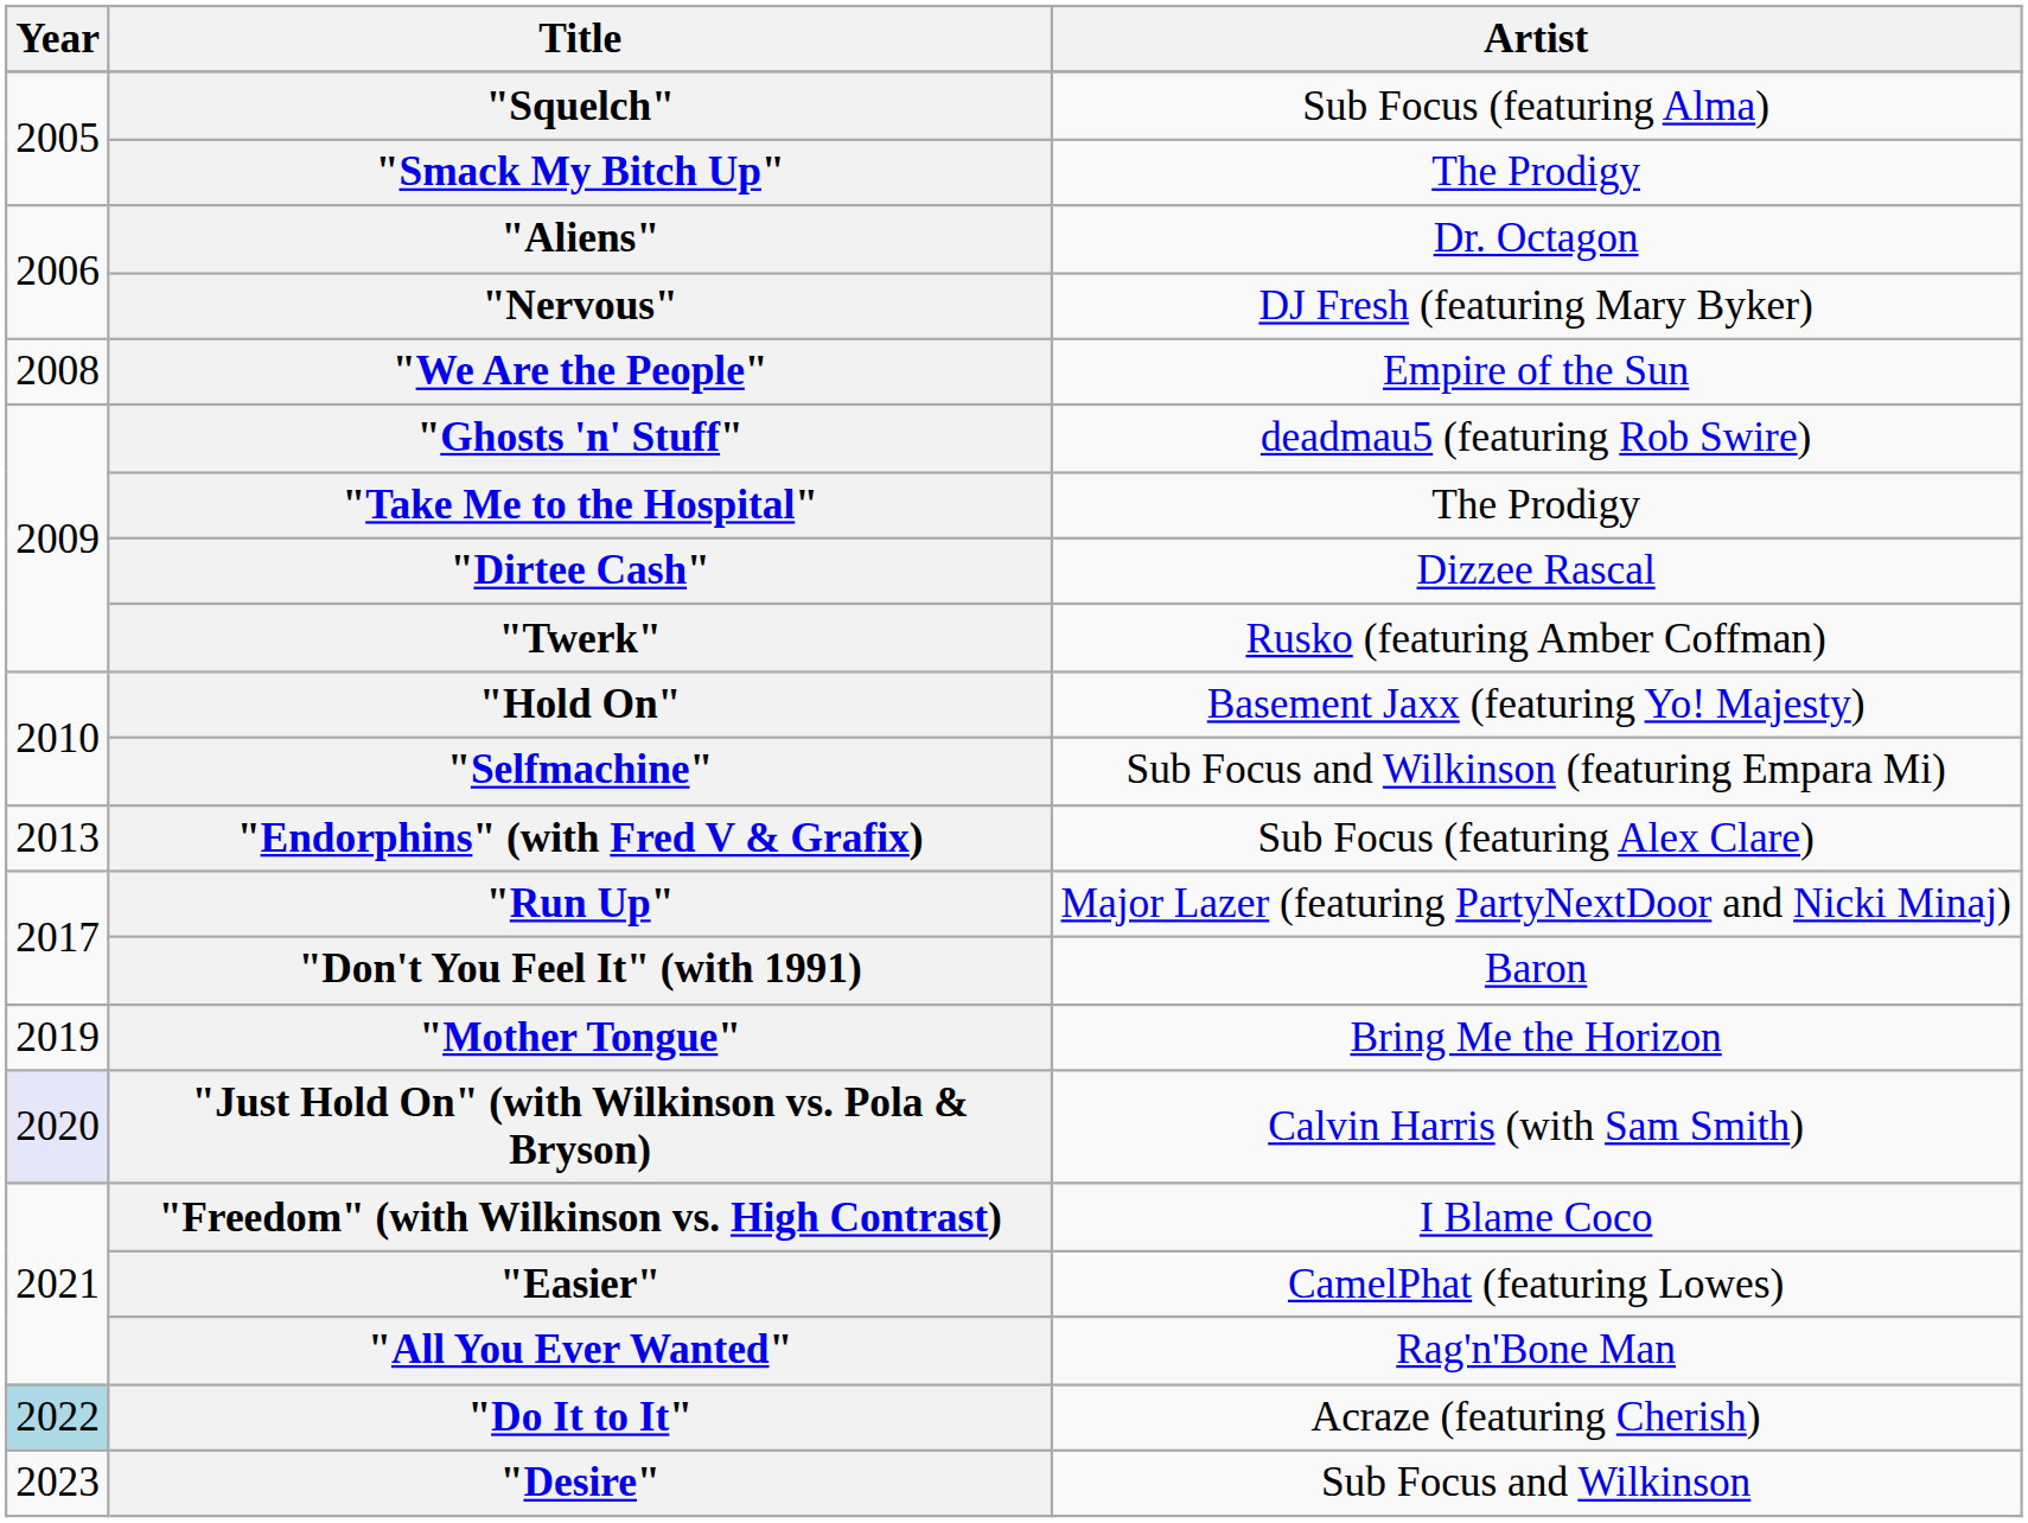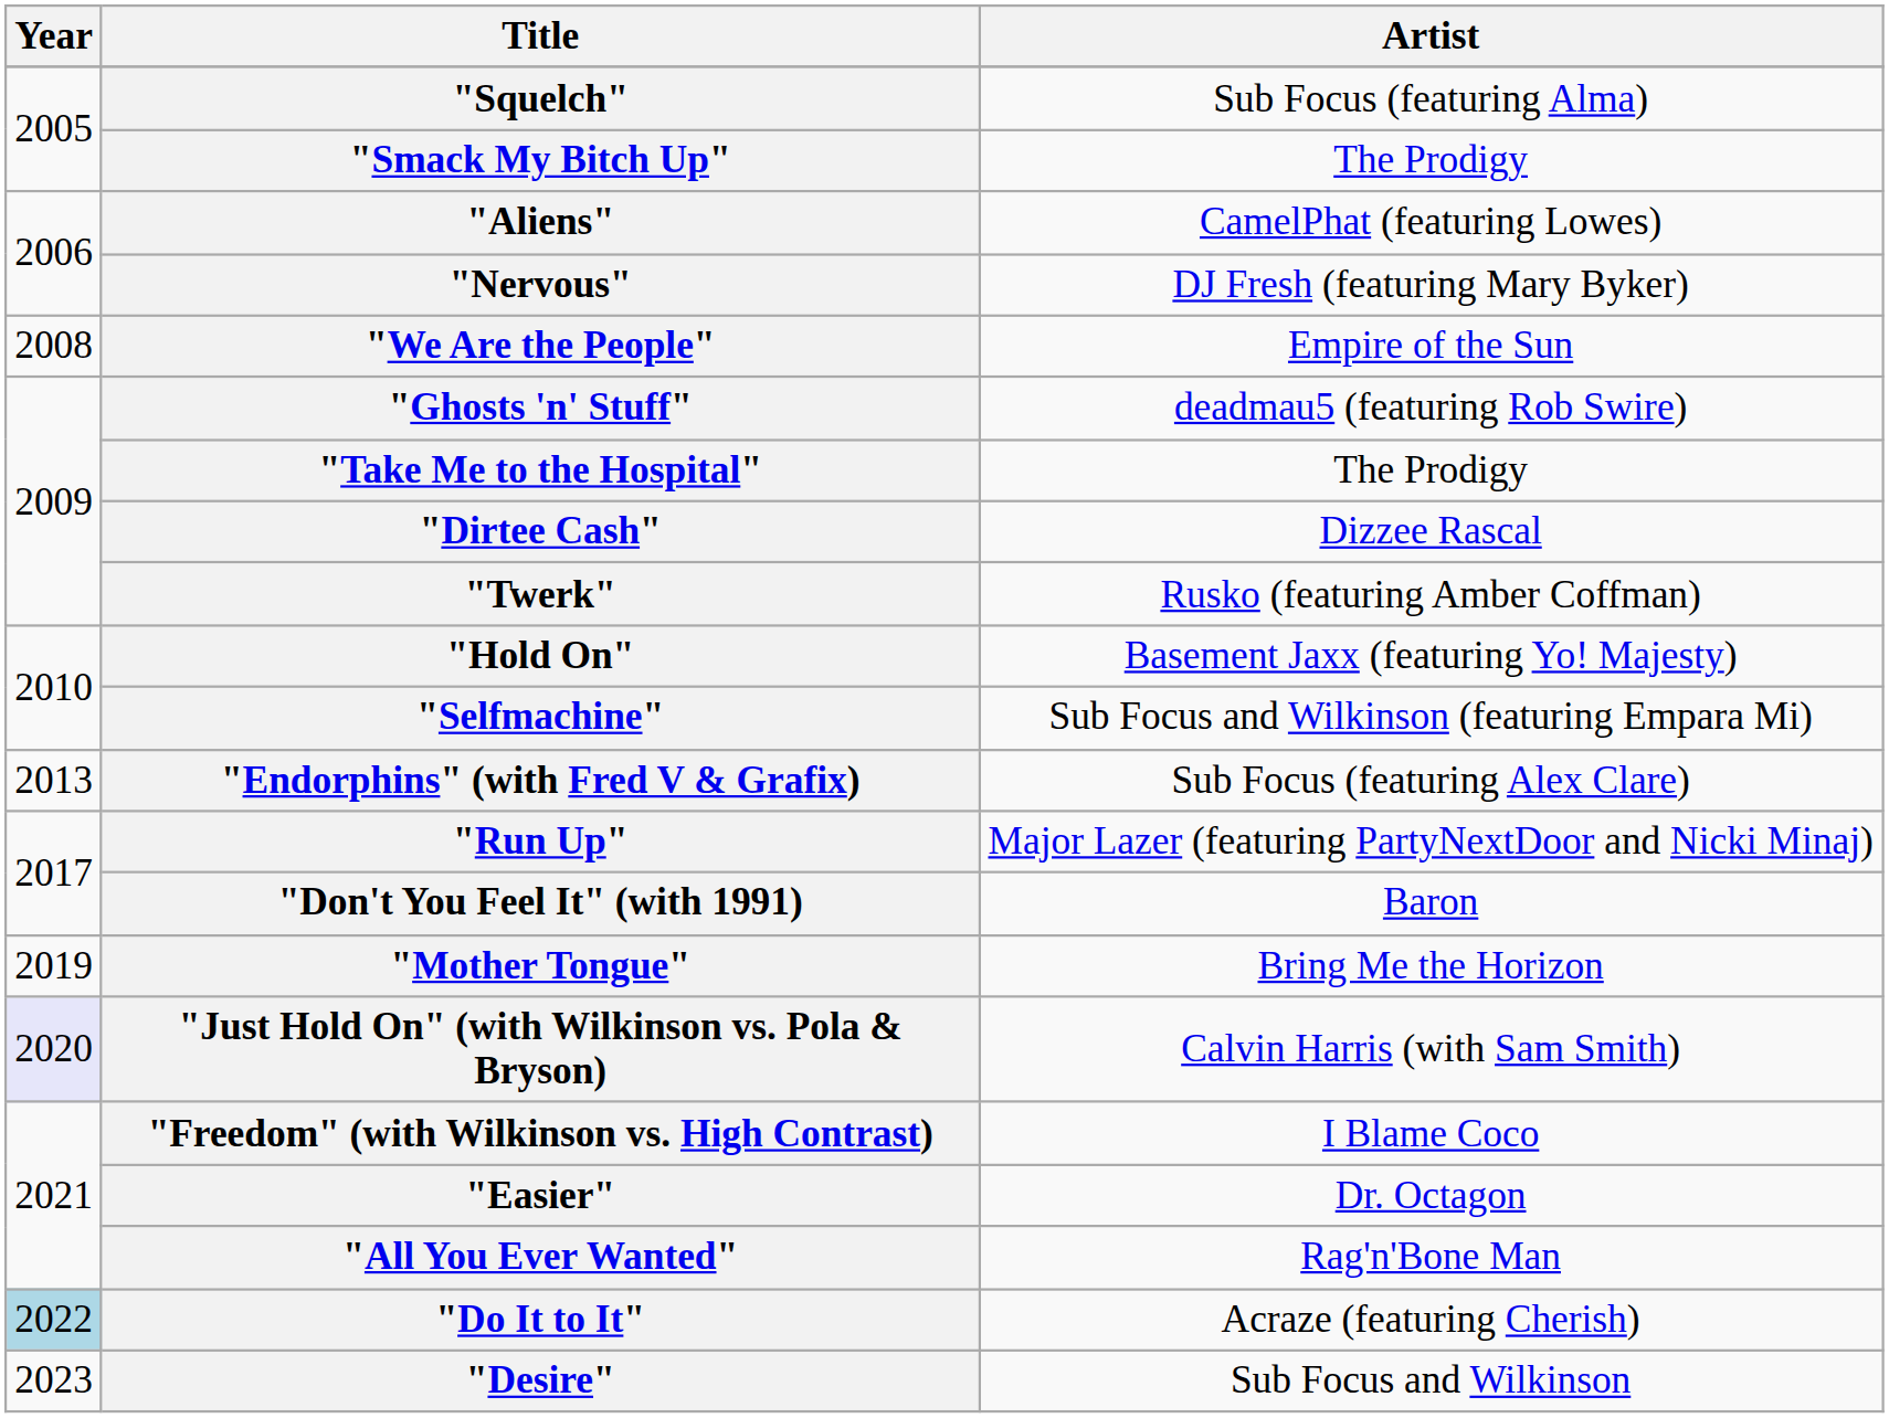 <table class="wikitable plainrowheaders" style="text-align:center;">
 <tr>
 <th scope="col" style="width:1em;">Year</th>
 <th scope="col" style="width:22em;">Title</th>
 <th scope="col">Artist</th>
 </tr>
 <tr>
 </tr>
 <tr>
 <td rowspan="2">2005</td>
 <th scope="row">"Squelch"</th>
 <td>Sub Focus <span>(featuring <a href='#'>Alma</a>)</span></td>
 </tr>
 <tr>
 <th scope="row">"<a href='#'>Smack My Bitch Up</a>"</th>
 <td><a href='#'>The Prodigy</a></td>
 </tr>
 <tr>
 <td rowspan="2">2006</td>
 <th scope="row">"Aliens"</th>
-<td><a href='#'>Dr. Octagon</a></td>
+<td><a href='#'>CamelPhat</a> <span>(featuring Lowes)</span></td>
 </tr>
 <tr>
 <th scope="row">"Nervous"</th>
 <td><a href='#'>DJ Fresh</a> <span>(featuring Mary Byker)</span></td>
 </tr>
 <tr>
 <td>2008</td>
 <th scope="row">"<a href='#'>We Are the People</a>"</th>
 <td><a href='#'>Empire of the Sun</a></td>
 </tr>
 <tr>
 <td rowspan="4">2009</td>
 <th scope="row">"<a href='#'>Ghosts 'n' Stuff</a>"</th>
 <td><a href='#'>deadmau5</a> <span>(featuring <a href='#'>Rob Swire</a>)</span></td>
 </tr>
 <tr>
 <th scope="row">"<a href='#'>Take Me to the Hospital</a>"</th>
 <td>The Prodigy</td>
 </tr>
 <tr>
 <th scope="row">"<a href='#'>Dirtee Cash</a>"</th>
 <td><a href='#'>Dizzee Rascal</a></td>
 </tr>
 <tr>
 <th scope="row">"Twerk"</th>
 <td><a href='#'>Rusko</a> <span>(featuring Amber Coffman)</span></td>
 </tr>
 <tr>
 <td rowspan="2">2010</td>
 <th scope="row">"Hold On"</th>
 <td><a href='#'>Basement Jaxx</a> <span>(featuring <a href='#'>Yo! Majesty</a>)</span></td>
 </tr>
 <tr>
 <th scope="row">"<a href='#'>Selfmachine</a>"</th>
 <td>Sub Focus and <a href='#'>Wilkinson</a> <span>(featuring Empara Mi)</span></td>
 </tr>
 <tr>
 <td>2013</td>
 <th scope="row">"<a href='#'>Endorphins</a>" <span>(with <a href='#'>Fred V & Grafix</a>)</span></th>
 <td>Sub Focus <span>(featuring <a href='#'>Alex Clare</a>)</span></td>
 </tr>
 <tr>
 <td rowspan="2">2017</td>
 <th scope="row">"<a href='#'>Run Up</a>"</th>
 <td><a href='#'>Major Lazer</a> <span>(featuring <a href='#'>PartyNextDoor</a> and <a href='#'>Nicki Minaj</a>)</span></td>
 </tr>
 <tr>
 <th scope="row">"Don't You Feel It" <span>(with 1991)</span></th>
 <td><a href='#'>Baron</a></td>
 </tr>
 <tr>
 <td>2019</td>
 <th scope="row">"<a href='#'>Mother Tongue</a>"</th>
 <td><a href='#'>Bring Me the Horizon</a></td>
 </tr>
 <tr>
 <td style="background: lavender;">2020</td>
 <th scope="row">"Just Hold On" <span>(with Wilkinson vs. Pola & Bryson)</span></th>
 <td><a href='#'>Calvin Harris</a> <span>(with <a href='#'>Sam Smith</a>)</span></td>
 </tr>
 <tr>
 <td rowspan="3">2021</td>
 <th scope="row">"Freedom" <span>(with Wilkinson vs. <a href='#'>High Contrast</a>)</span></th>
 <td><a href='#'>I Blame Coco</a></td>
 </tr>
 <tr>
 <th scope="row">"Easier"</th>
-<td><a href='#'>CamelPhat</a> <span>(featuring Lowes)</span></td>
+<td><a href='#'>Dr. Octagon</a></td>
 </tr>
 <tr>
 <th scope="row">"<a href='#'>All You Ever Wanted</a>"</th>
 <td><a href='#'>Rag'n'Bone Man</a></td>
 </tr>
 <tr>
 <td style="background: lightblue;">2022</td>
 <th scope="row">"<a href='#'>Do It to It</a>"</th>
 <td>Acraze <span>(featuring <a href='#'>Cherish</a>)</span></td>
 </tr>
 <tr>
 <td>2023</td>
 <th scope="row">"<a href='#'>Desire</a>"</th>
 <td>Sub Focus and <a href='#'>Wilkinson</a></td>
 </tr>
 </table>
